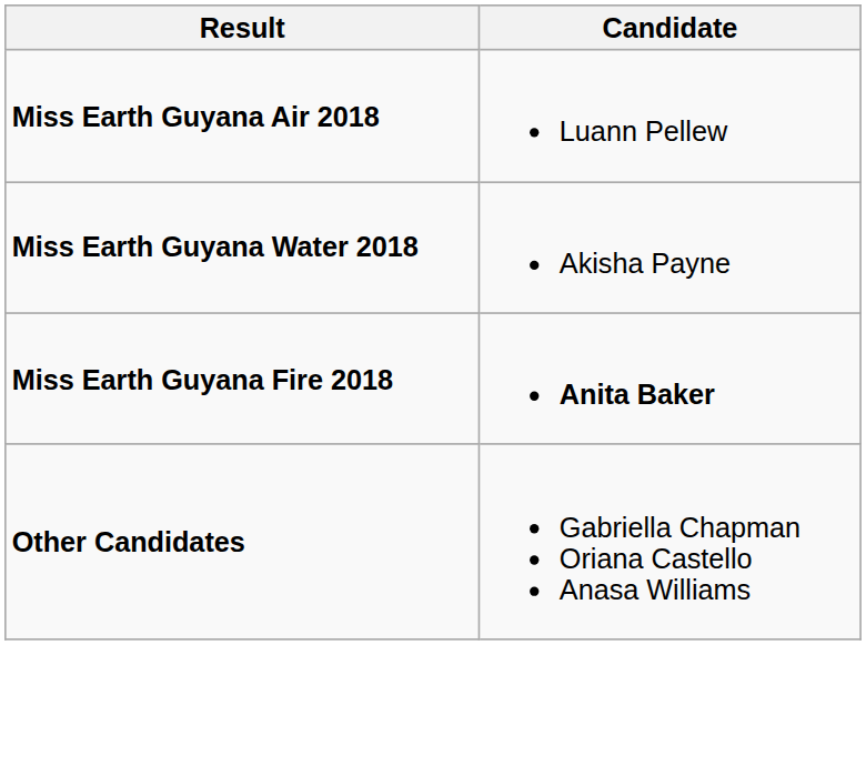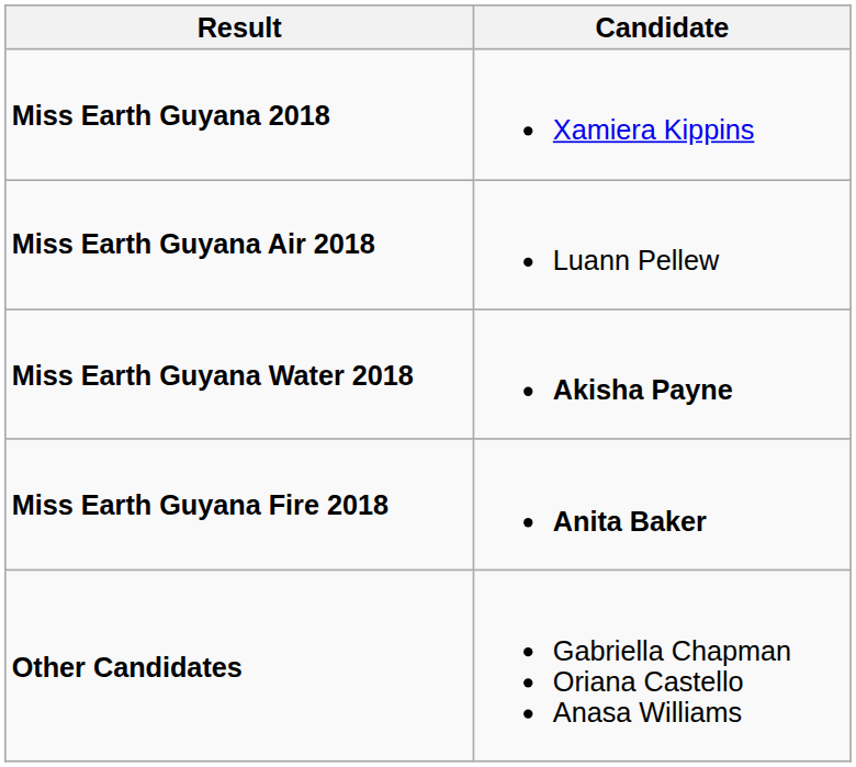 <table class="wikitable sortable" style="font-size: 95%;">
 <tr>
 <th width="250">Result</th>
 <th width="200">Candidate</th>
+</tr>
+<tr>
+<td><strong>Miss Earth Guyana 2018</strong></td>
+<td><br><ul><li><a href='#'>Xamiera Kippins</a></li></ul></td>
 </tr>
 <tr>
 <td><strong>Miss Earth Guyana Air 2018</strong></td>
 <td><br><ul><li>Luann Pellew</li></ul></td>
 </tr>
 <tr>
 <td><strong>Miss Earth Guyana Water 2018</strong></td>
-<td><br><ul><li>Akisha Payne</li></ul></td>
+<td><strong><br><ul><li>Akisha Payne</li></ul></strong></td>
 </tr>
 <tr>
 <td><strong>Miss Earth Guyana Fire 2018</strong></td>
 <td><strong><br><ul><li>Anita Baker</li></ul></strong></td>
 </tr>
 <tr>
 <td><strong>Other Candidates</strong></td>
 <td><br><ul><li>Gabriella Chapman</li><li>Oriana Castello</li><li>Anasa Williams</li></ul></td>
 </tr>
 </table>
